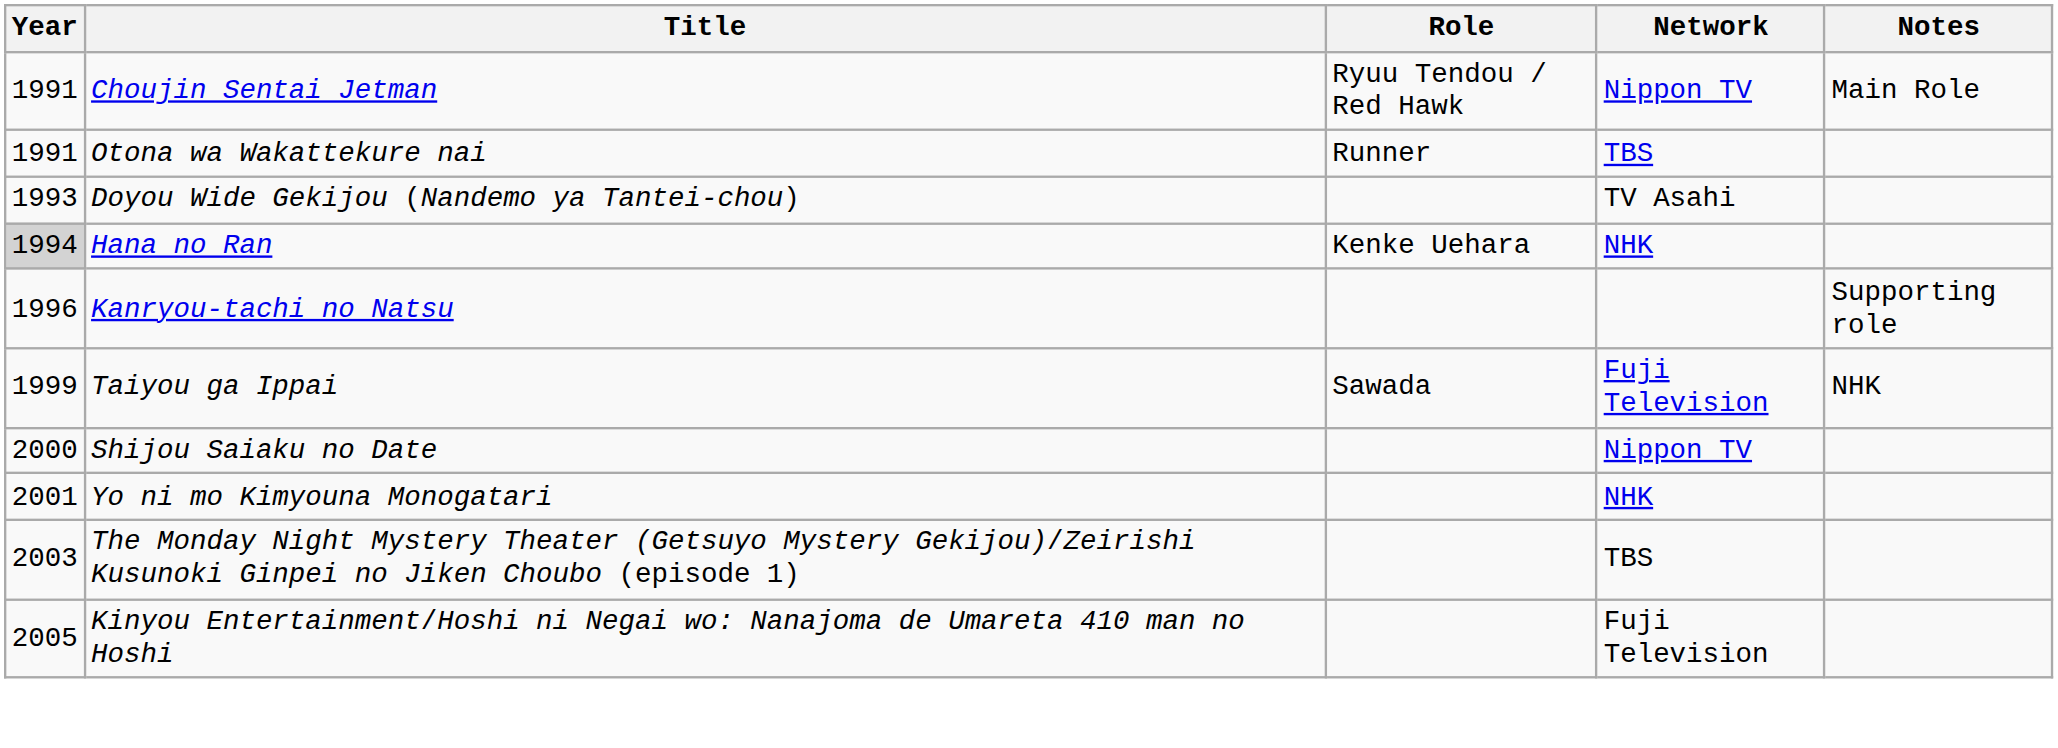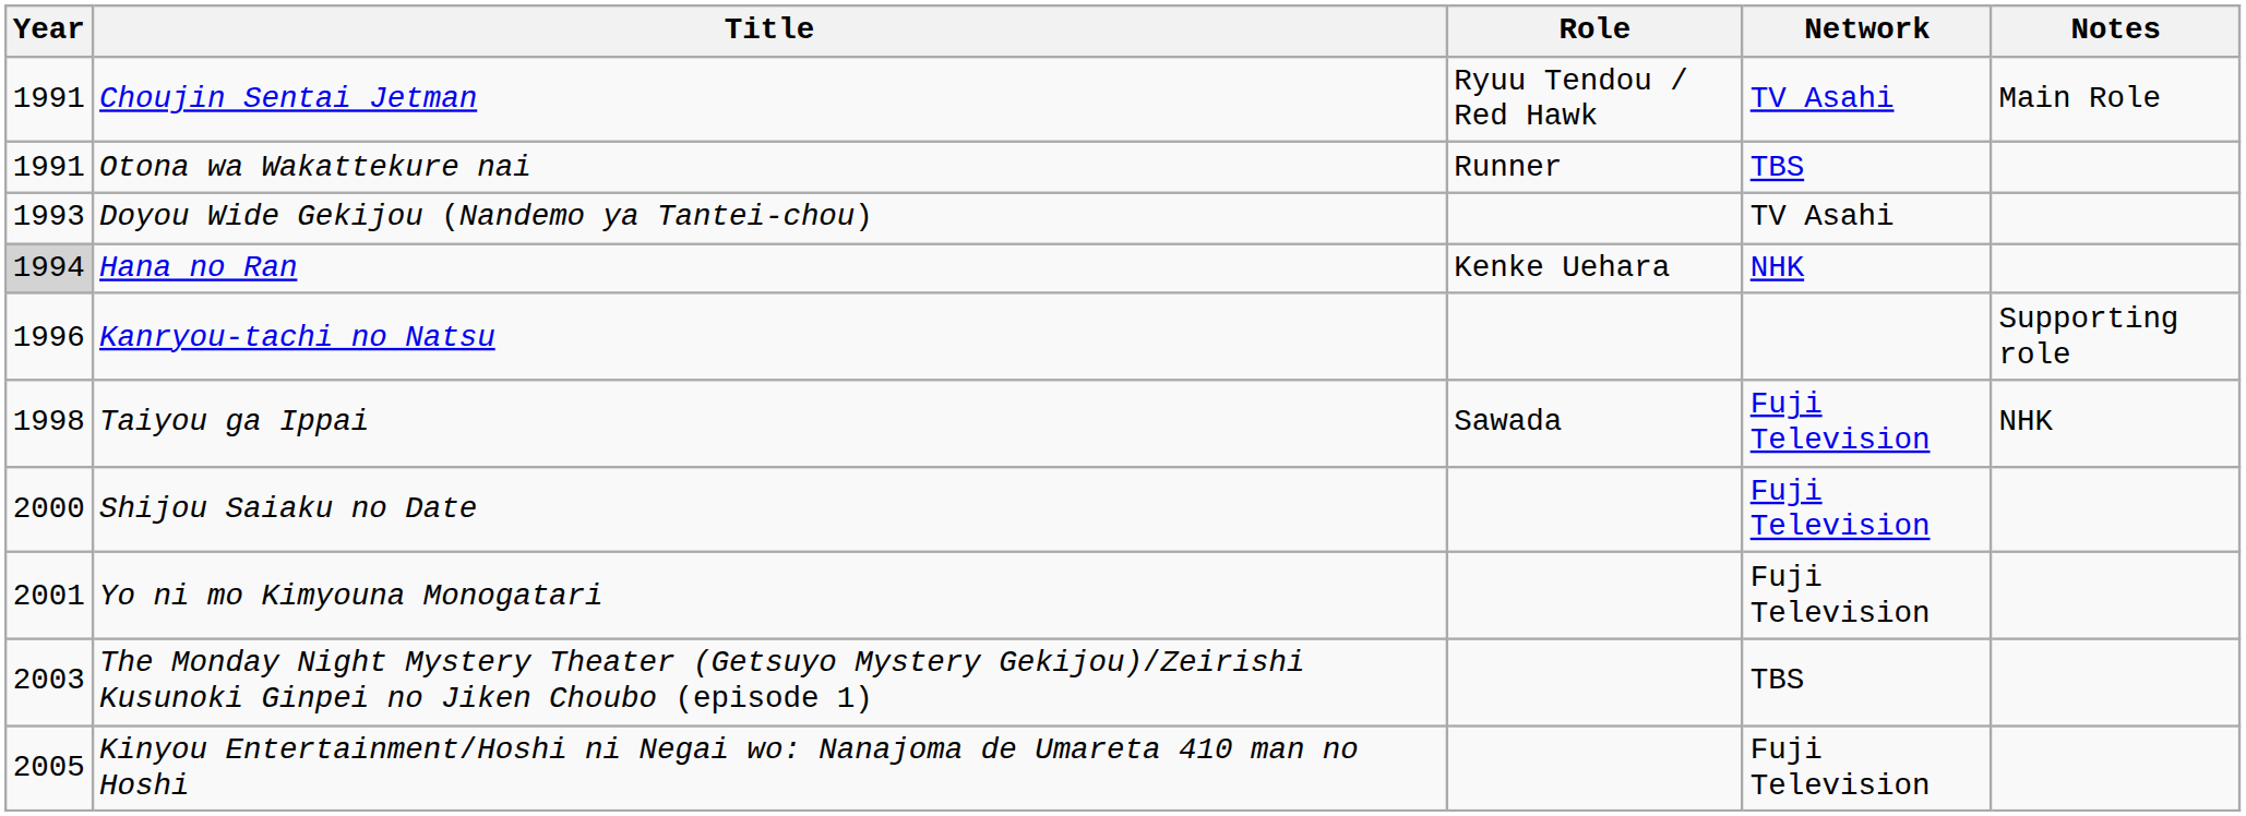 <table class="wikitable" style="font-size: 90%;">
 <tr>
 <th>Year</th>
 <th>Title</th>
 <th>Role</th>
 <th>Network</th>
 <th>Notes</th>
 </tr>
 <tr>
 <td>1991</td>
 <td><em><a href='#'>Choujin Sentai Jetman</a></em></td>
 <td>Ryuu Tendou / Red Hawk</td>
-<td><a href='#'>Nippon TV</a></td>
+<td><a href='#'>TV Asahi</a></td>
 <td>Main Role</td>
 </tr>
 <tr>
 <td>1991</td>
 <td><em>Otona wa Wakattekure nai</em></td>
 <td>Runner</td>
 <td><a href='#'>TBS</a></td>
 <td></td>
 </tr>
 <tr>
 <td>1993</td>
 <td><em>Doyou Wide Gekijou</em> (<em>Nandemo ya Tantei-chou</em>)</td>
 <td></td>
 <td>TV Asahi</td>
 <td></td>
 </tr>
 <tr>
 <td style="background: lightgrey;">1994</td>
 <td><em><a href='#'>Hana no Ran</a></em></td>
 <td>Kenke Uehara</td>
 <td><a href='#'>NHK</a></td>
 <td></td>
 </tr>
 <tr>
 <td>1996</td>
 <td><em><a href='#'>Kanryou-tachi no Natsu</a></em></td>
 <td></td>
 <td></td>
 <td>Supporting role</td>
 </tr>
 <tr>
-<td>1999</td>
+<td>1998</td>
 <td><em>Taiyou ga Ippai</em></td>
 <td>Sawada</td>
 <td><a href='#'>Fuji Television</a></td>
 <td>NHK</td>
 </tr>
 <tr>
 <td>2000</td>
 <td><em>Shijou Saiaku no Date</em></td>
 <td></td>
-<td><a href='#'>Nippon TV</a></td>
+<td><a href='#'>Fuji Television</a></td>
 <td></td>
 </tr>
 <tr>
 <td>2001</td>
 <td><em>Yo ni mo Kimyouna Monogatari</em></td>
 <td></td>
-<td><a href='#'>NHK</a></td>
+<td>Fuji Television</td>
 <td></td>
 </tr>
 <tr>
 <td>2003</td>
 <td><em>The Monday Night Mystery Theater (Getsuyo Mystery Gekijou)</em>/<em>Zeirishi Kusunoki Ginpei no Jiken Choubo</em> (episode 1)</td>
 <td></td>
 <td>TBS</td>
 <td></td>
 </tr>
 <tr>
 <td>2005</td>
 <td><em>Kinyou Entertainment</em>/<em>Hoshi ni Negai wo: Nanajoma de Umareta 410 man no Hoshi</em></td>
 <td></td>
 <td>Fuji Television</td>
 <td></td>
 </tr>
 </table>
